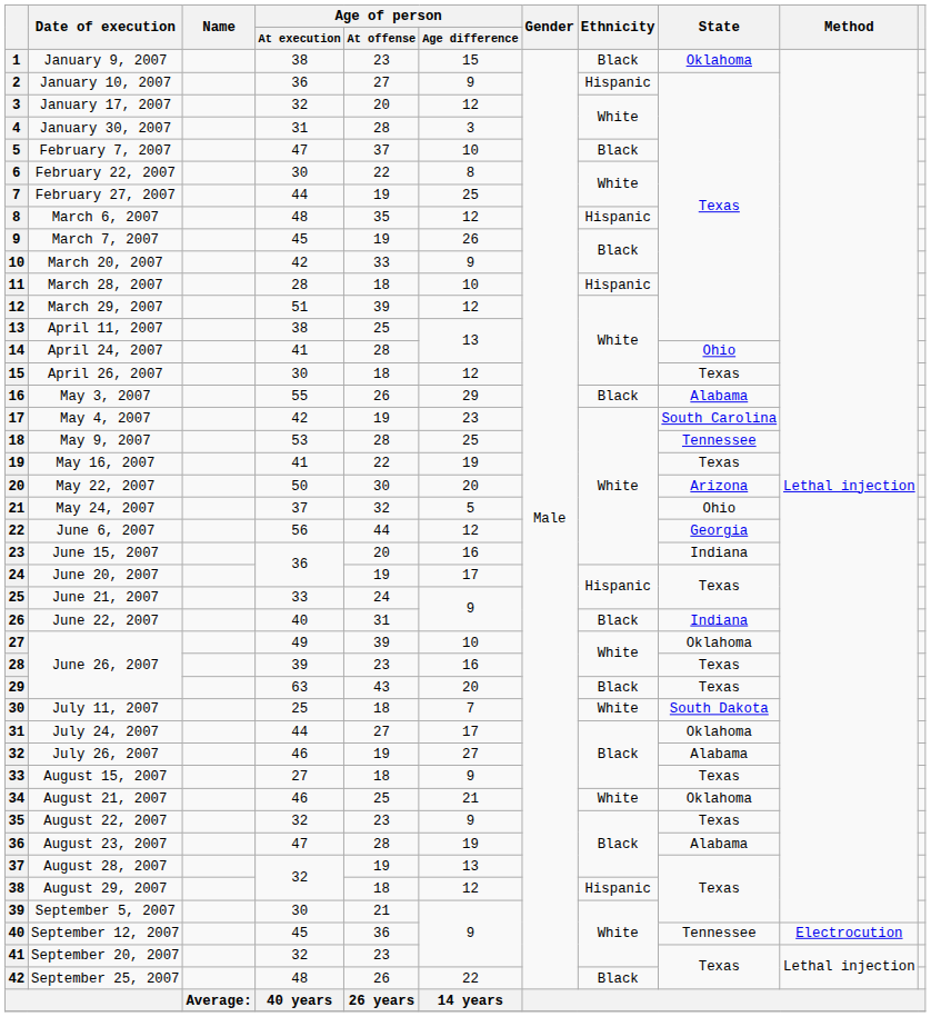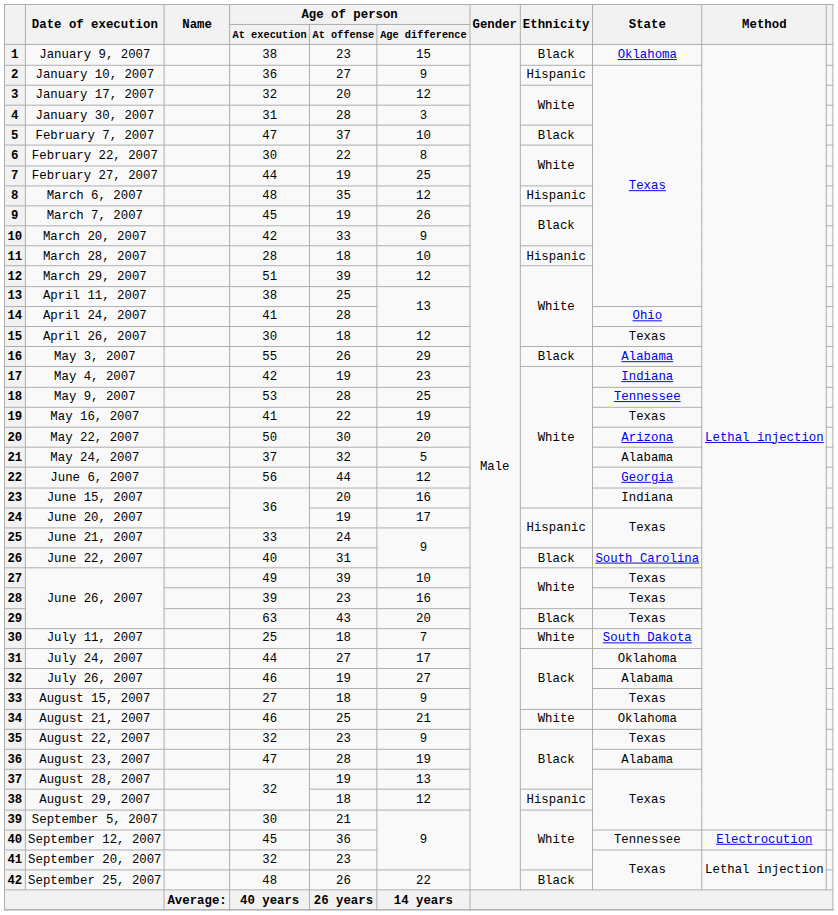 <table class="wikitable sortable" style="text-align:center;">
 <tr>
 <th scope="col" rowspan="2"></th>
 <th scope="col" rowspan="2" data-sort-type="date">Date of execution</th>
 <th scope="col" rowspan="2">Name</th>
 <th scope="col" colspan="3">Age of person</th>
 <th scope="col" rowspan="2">Gender</th>
 <th scope="col" rowspan="2">Ethnicity</th>
 <th scope="col" rowspan="2">State</th>
 <th scope="col" rowspan="2">Method</th>
 <th scope="col" rowspan="2"></th>
 </tr>
 <tr>
 <th scope="col"><small>At execution</small></th>
 <th scope="col"><small>At offense</small></th>
 <th scope="col"><small>Age difference</small></th>
 </tr>
 <tr>
 <th scope="row">1</th>
 <td>January 9, 2007</td>
 <td></td>
 <td>38 </td>
 <td>23</td>
 <td>15</td>
 <td rowspan="42">Male</td>
 <td>Black</td>
 <td><a href='#'>Oklahoma</a></td>
 <td rowspan="39"><a href='#'>Lethal injection</a></td>
 <td></td>
 </tr>
 <tr>
 <th scope="row">2</th>
 <td>January 10, 2007</td>
 <td></td>
 <td>36 </td>
 <td>27</td>
 <td>9</td>
 <td>Hispanic</td>
 <td rowspan="12"><a href='#'>Texas</a></td>
 <td></td>
 </tr>
 <tr>
 <th scope="row">3</th>
 <td>January 17, 2007</td>
 <td></td>
 <td>32 </td>
 <td>20</td>
 <td>12</td>
 <td rowspan="2">White</td>
 <td></td>
 </tr>
 <tr>
 <th scope="row">4</th>
 <td>January 30, 2007</td>
 <td></td>
 <td>31 </td>
 <td>28</td>
 <td>3</td>
 <td></td>
 </tr>
 <tr>
 <th scope="row">5</th>
 <td>February 7, 2007</td>
 <td></td>
 <td>47 </td>
 <td>37</td>
 <td>10</td>
 <td>Black</td>
 <td></td>
 </tr>
 <tr>
 <th scope="row">6</th>
 <td>February 22, 2007</td>
 <td></td>
 <td>30 </td>
 <td>22</td>
 <td>8</td>
 <td rowspan="2">White</td>
 <td></td>
 </tr>
 <tr>
 <th scope="row">7</th>
 <td>February 27, 2007</td>
 <td></td>
 <td>44 </td>
 <td>19</td>
 <td>25</td>
 <td></td>
 </tr>
 <tr>
 <th scope="row">8</th>
 <td>March 6, 2007</td>
 <td></td>
 <td>48 </td>
 <td>35</td>
 <td>12</td>
 <td>Hispanic</td>
 <td></td>
 </tr>
 <tr>
 <th scope="row">9</th>
 <td>March 7, 2007</td>
 <td></td>
 <td>45 </td>
 <td>19</td>
 <td>26</td>
 <td rowspan="2">Black</td>
 <td></td>
 </tr>
 <tr>
 <th scope="row">10</th>
 <td>March 20, 2007</td>
 <td></td>
 <td>42 </td>
 <td>33</td>
 <td>9</td>
 <td></td>
 </tr>
 <tr>
 <th scope="row">11</th>
 <td>March 28, 2007</td>
 <td></td>
 <td>28  </td>
 <td>18</td>
 <td>10</td>
 <td>Hispanic</td>
 <td></td>
 </tr>
 <tr>
 <th scope="row">12</th>
 <td>March 29, 2007</td>
 <td></td>
 <td>51 </td>
 <td>39</td>
 <td>12</td>
 <td rowspan="4">White</td>
 <td></td>
 </tr>
 <tr>
 <th scope="row">13</th>
 <td>April 11, 2007</td>
 <td></td>
 <td>38 </td>
 <td>25</td>
 <td rowspan="2">13</td>
 <td></td>
 </tr>
 <tr>
 <th scope="row">14</th>
 <td>April 24, 2007</td>
 <td></td>
 <td>41 </td>
 <td>28</td>
 <td><a href='#'>Ohio</a></td>
 <td></td>
 </tr>
 <tr>
 <th scope="row">15</th>
 <td>April 26, 2007</td>
 <td></td>
 <td>30 </td>
 <td>18</td>
 <td>12</td>
 <td>Texas</td>
 <td></td>
 </tr>
 <tr>
 <th scope="row">16</th>
 <td>May 3, 2007</td>
 <td></td>
 <td>55 </td>
 <td>26</td>
 <td>29</td>
 <td>Black</td>
 <td><a href='#'>Alabama</a></td>
 <td></td>
 </tr>
 <tr>
 <th scope="row">17</th>
 <td>May 4, 2007</td>
 <td></td>
 <td>42 </td>
 <td>19</td>
 <td>23</td>
 <td rowspan="7">White</td>
-<td><a href='#'>South Carolina</a></td>
+<td><a href='#'>Indiana</a></td>
 <td></td>
 </tr>
 <tr>
 <th scope="row">18</th>
 <td>May 9, 2007</td>
 <td></td>
 <td>53 </td>
 <td>28</td>
 <td>25</td>
 <td><a href='#'>Tennessee</a></td>
 <td></td>
 </tr>
 <tr>
 <th scope="row">19</th>
 <td>May 16, 2007</td>
 <td></td>
 <td>41 </td>
 <td>22</td>
 <td>19</td>
 <td>Texas</td>
 <td></td>
 </tr>
 <tr>
 <th scope="row">20</th>
 <td>May 22, 2007</td>
 <td></td>
 <td>50 </td>
 <td>30</td>
 <td>20</td>
 <td><a href='#'>Arizona</a></td>
 <td></td>
 </tr>
 <tr>
 <th scope="row">21</th>
 <td>May 24, 2007</td>
 <td></td>
 <td>37 </td>
 <td>32</td>
 <td>5</td>
-<td>Ohio</td>
+<td>Alabama</td>
 <td></td>
 </tr>
 <tr>
 <th scope="row">22</th>
 <td>June 6, 2007</td>
 <td></td>
 <td>56 </td>
 <td>44</td>
 <td>12</td>
 <td><a href='#'>Georgia</a></td>
 <td></td>
 </tr>
 <tr>
 <th scope="row">23</th>
 <td>June 15, 2007</td>
 <td></td>
 <td rowspan="2">36 </td>
 <td>20</td>
 <td>16</td>
 <td>Indiana</td>
 <td></td>
 </tr>
 <tr>
 <th scope="row">24</th>
 <td>June 20, 2007</td>
 <td></td>
 <td>19 </td>
 <td>17</td>
 <td rowspan="2">Hispanic</td>
 <td rowspan="2">Texas</td>
 <td></td>
 </tr>
 <tr>
 <th scope="row">25</th>
 <td>June 21, 2007</td>
 <td></td>
 <td>33 </td>
 <td>24</td>
 <td rowspan="2">9</td>
 <td></td>
 </tr>
 <tr>
 <th scope="row">26</th>
 <td>June 22, 2007</td>
 <td></td>
 <td>40 </td>
 <td>31</td>
 <td>Black</td>
-<td><a href='#'>Indiana</a></td>
+<td><a href='#'>South Carolina</a></td>
 <td></td>
 </tr>
 <tr>
 <th scope="row">27</th>
 <td rowspan="3">June 26, 2007</td>
 <td></td>
 <td>49 </td>
 <td>39</td>
 <td>10</td>
 <td rowspan="2">White</td>
-<td>Oklahoma</td>
+<td>Texas</td>
 <td></td>
 </tr>
 <tr>
 <th scope="row">28</th>
 <td></td>
 <td>39 </td>
 <td>23</td>
 <td>16</td>
 <td>Texas</td>
 <td></td>
 </tr>
 <tr>
 <th scope="row">29</th>
 <td></td>
 <td>63 </td>
 <td>43</td>
 <td>20</td>
 <td>Black</td>
 <td>Texas</td>
 <td></td>
 </tr>
 <tr>
 <th scope="row">30</th>
 <td>July 11, 2007</td>
 <td></td>
 <td>25 </td>
 <td>18</td>
 <td>7</td>
 <td>White</td>
 <td><a href='#'>South Dakota</a></td>
 <td></td>
 </tr>
 <tr>
 <th scope="row">31</th>
 <td>July 24, 2007</td>
 <td></td>
 <td>44 </td>
 <td>27</td>
 <td>17</td>
 <td rowspan="3">Black</td>
 <td>Oklahoma</td>
 <td></td>
 </tr>
 <tr>
 <th scope="row">32</th>
 <td>July 26, 2007</td>
 <td></td>
 <td>46 </td>
 <td>19</td>
 <td>27</td>
 <td>Alabama</td>
 <td></td>
 </tr>
 <tr>
 <th scope="row">33</th>
 <td>August 15, 2007</td>
 <td></td>
 <td>27 </td>
 <td>18</td>
 <td>9</td>
 <td>Texas</td>
 <td></td>
 </tr>
 <tr>
 <th scope="row">34</th>
 <td>August 21, 2007</td>
 <td></td>
 <td>46 </td>
 <td>25</td>
 <td>21</td>
 <td>White</td>
 <td>Oklahoma</td>
 <td></td>
 </tr>
 <tr>
 <th scope="row">35</th>
 <td>August 22, 2007</td>
 <td></td>
 <td>32 </td>
 <td>23</td>
 <td>9</td>
 <td rowspan="3">Black</td>
 <td>Texas</td>
 <td></td>
 </tr>
 <tr>
 <th scope="row">36</th>
 <td>August 23, 2007</td>
 <td></td>
 <td>47 </td>
 <td>28</td>
 <td>19</td>
 <td>Alabama</td>
 <td></td>
 </tr>
 <tr>
 <th scope="row">37</th>
 <td>August 28, 2007</td>
 <td></td>
 <td rowspan="2">32 </td>
 <td>19</td>
 <td>13</td>
 <td rowspan="3">Texas</td>
 <td></td>
 </tr>
 <tr>
 <th scope="row">38</th>
 <td>August 29, 2007</td>
 <td></td>
 <td>18 </td>
 <td>12</td>
 <td>Hispanic</td>
 <td></td>
 </tr>
 <tr>
 <th scope="row">39</th>
 <td>September 5, 2007</td>
 <td></td>
 <td>30 </td>
 <td>21</td>
 <td rowspan="3">9</td>
 <td rowspan="3">White</td>
 <td></td>
 </tr>
 <tr>
 <th scope="row">40</th>
 <td>September 12, 2007</td>
 <td></td>
 <td>45 </td>
 <td>36</td>
 <td>Tennessee</td>
 <td><a href='#'>Electrocution</a></td>
 <td></td>
 </tr>
 <tr>
 <th scope="row">41</th>
 <td>September 20, 2007</td>
 <td></td>
 <td>32 </td>
 <td>23</td>
 <td rowspan="2">Texas</td>
 <td rowspan="2">Lethal injection</td>
 <td></td>
 </tr>
 <tr>
 <th scope="row">42</th>
 <td>September 25, 2007</td>
 <td></td>
 <td>48 </td>
 <td>26</td>
 <td>22</td>
 <td>Black</td>
 <td></td>
 </tr>
 <tr class="sortbottom">
 <th colspan="2"></th>
 <th>Average:</th>
 <th>40 years</th>
 <th>26 years</th>
 <th>14 years</th>
 <th colspan="5"></th>
 </tr>
 <tr>
 </tr>
 </table>
